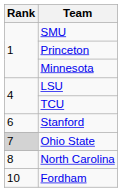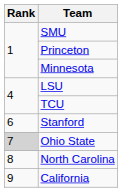 <table class="wikitable">
 <tr>
 <th>Rank</th>
 <th>Team</th>
 </tr>
 <tr>
 <td rowspan="3">1</td>
 <td><a href='#'>SMU</a></td>
 </tr>
 <tr>
 <td><a href='#'>Princeton</a></td>
 </tr>
 <tr>
 <td><a href='#'>Minnesota</a></td>
 </tr>
 <tr>
 <td rowspan="2">4</td>
 <td><a href='#'>LSU</a></td>
 </tr>
 <tr>
 <td><a href='#'>TCU</a></td>
 </tr>
 <tr>
 <td>6</td>
 <td><a href='#'>Stanford</a></td>
 </tr>
 <tr>
 <td style="background: lightgrey;">7</td>
 <td><a href='#'>Ohio State</a></td>
 </tr>
 <tr>
 <td>8</td>
 <td><a href='#'>North Carolina</a></td>
 </tr>
 <tr>
-<td>10</td>
-<td><a href='#'>Fordham</a></td>
+<td>9</td>
+<td><a href='#'>California</a></td>
 </tr>
 </table>
